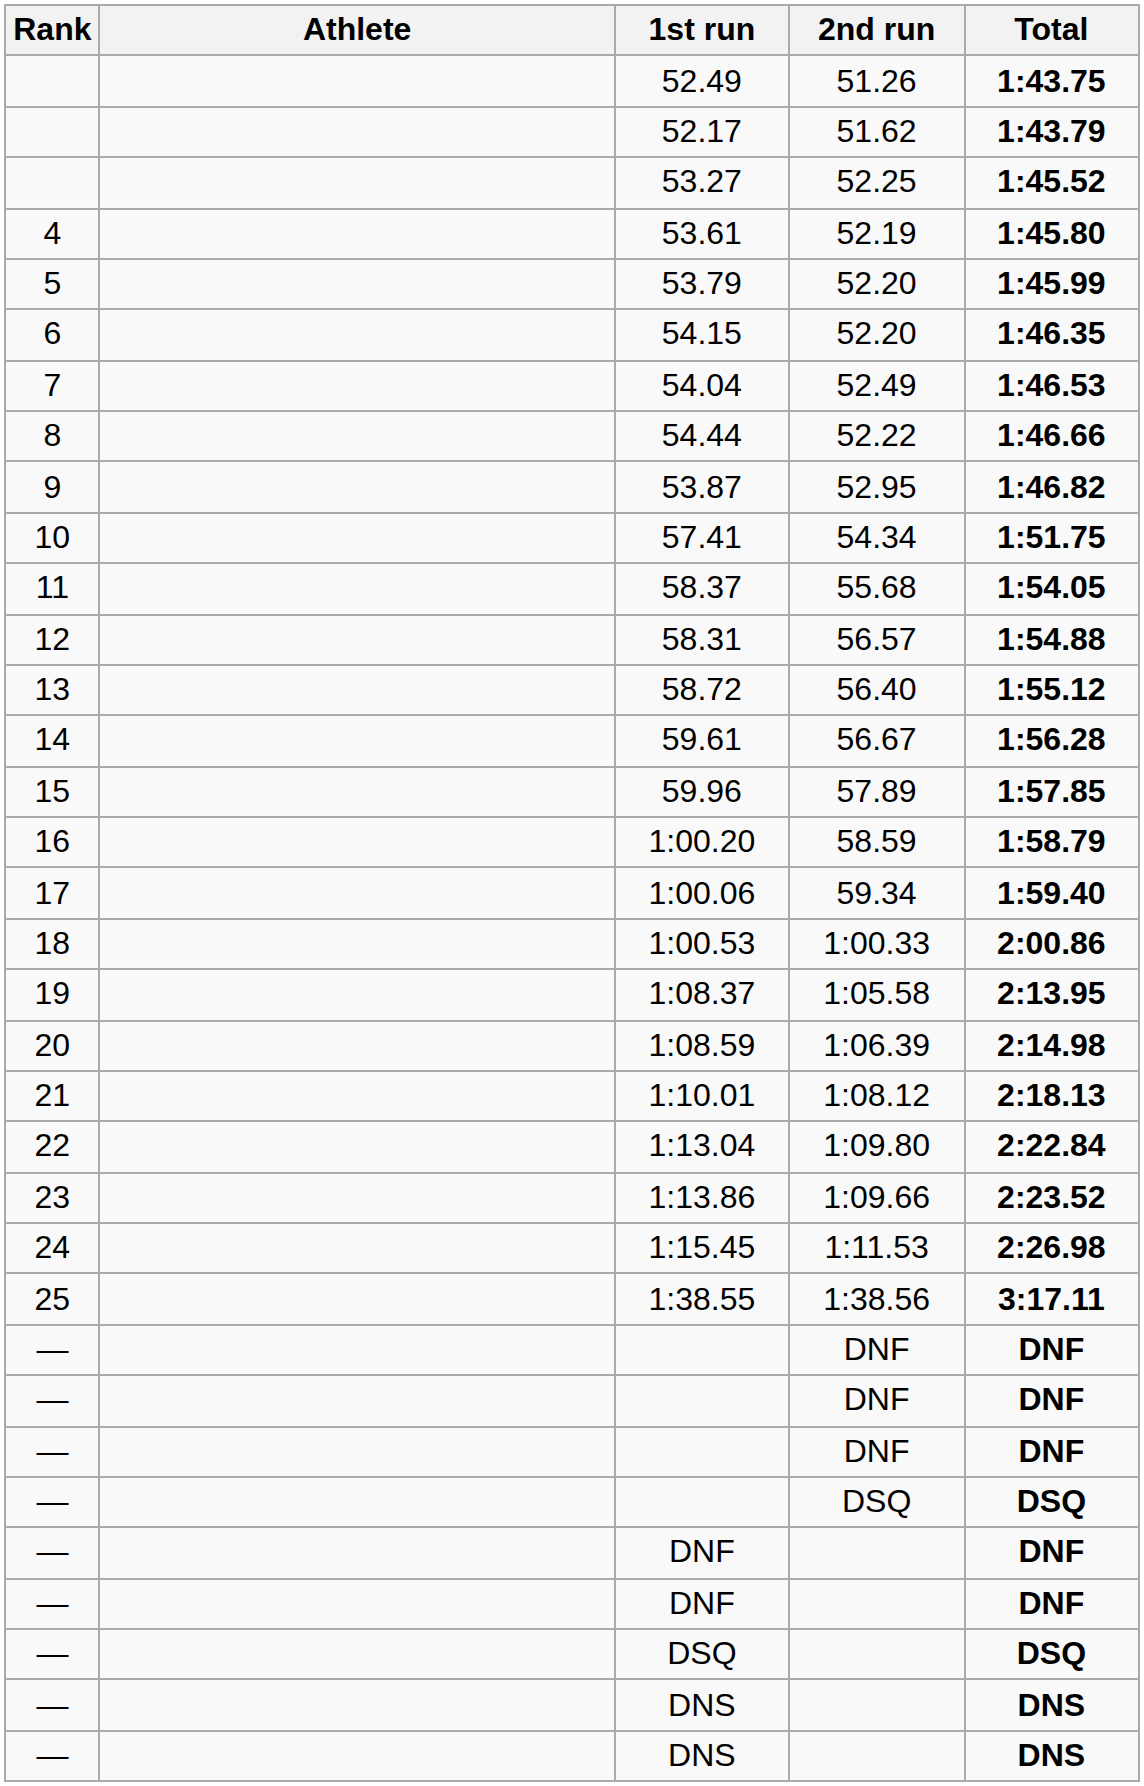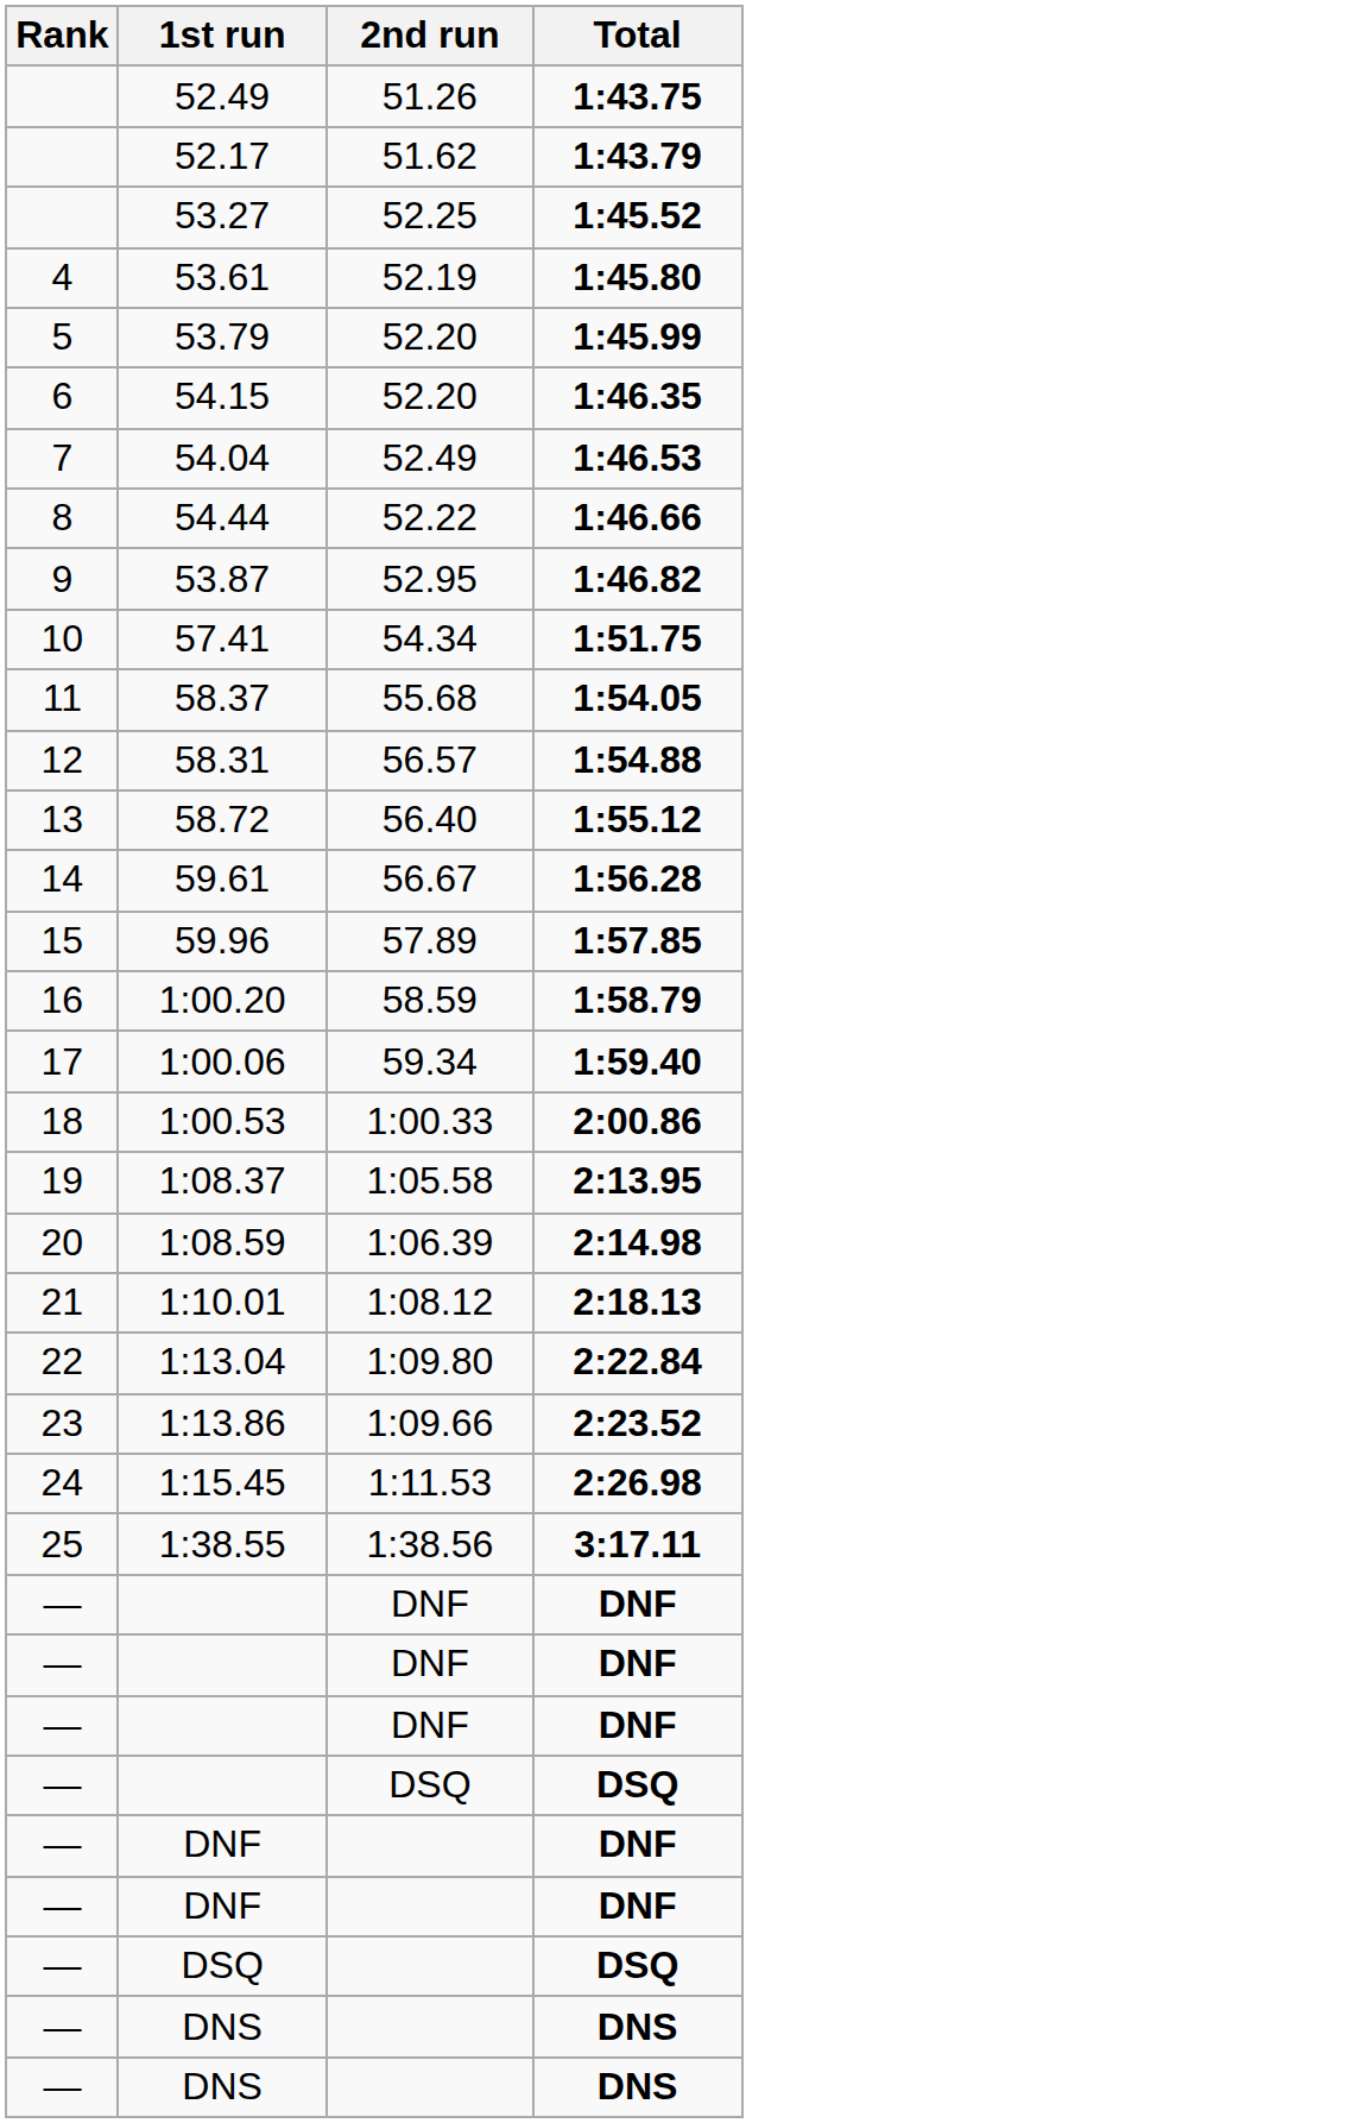 <table class=wikitable style="text-align:center">
 <tr>
 <th width=40>Rank</th>
-<th width=250>Athlete</th>
 <th width=80>1st run</th>
 <th width=80>2nd run</th>
 <th width=80>Total</th>
 </tr>
 <tr>
 <td></td>
-<td align=left></td>
 <td>52.49</td>
 <td>51.26</td>
 <td><strong>1:43.75</strong></td>
 </tr>
 <tr>
 <td></td>
-<td align=left></td>
 <td>52.17</td>
 <td>51.62</td>
 <td><strong>1:43.79</strong></td>
 </tr>
 <tr>
 <td></td>
-<td align=left></td>
 <td>53.27</td>
 <td>52.25</td>
 <td><strong>1:45.52</strong></td>
 </tr>
 <tr>
 <td>4</td>
-<td align=left></td>
 <td>53.61</td>
 <td>52.19</td>
 <td><strong>1:45.80</strong></td>
 </tr>
 <tr>
 <td>5</td>
-<td align=left></td>
 <td>53.79</td>
 <td>52.20</td>
 <td><strong>1:45.99</strong></td>
 </tr>
 <tr>
 <td>6</td>
-<td align=left></td>
 <td>54.15</td>
 <td>52.20</td>
 <td><strong>1:46.35</strong></td>
 </tr>
 <tr>
 <td>7</td>
-<td align=left></td>
 <td>54.04</td>
 <td>52.49</td>
 <td><strong>1:46.53</strong></td>
 </tr>
 <tr>
 <td>8</td>
-<td align=left></td>
 <td>54.44</td>
 <td>52.22</td>
 <td><strong>1:46.66</strong></td>
 </tr>
 <tr>
 <td>9</td>
-<td align=left></td>
 <td>53.87</td>
 <td>52.95</td>
 <td><strong>1:46.82</strong></td>
 </tr>
 <tr>
 <td>10</td>
-<td align=left></td>
 <td>57.41</td>
 <td>54.34</td>
 <td><strong>1:51.75</strong></td>
 </tr>
 <tr>
 <td>11</td>
-<td align=left></td>
 <td>58.37</td>
 <td>55.68</td>
 <td><strong>1:54.05</strong></td>
 </tr>
 <tr>
 <td>12</td>
-<td align=left></td>
 <td>58.31</td>
 <td>56.57</td>
 <td><strong>1:54.88</strong></td>
 </tr>
 <tr>
 <td>13</td>
-<td align=left></td>
 <td>58.72</td>
 <td>56.40</td>
 <td><strong>1:55.12</strong></td>
 </tr>
 <tr>
 <td>14</td>
-<td align=left></td>
 <td>59.61</td>
 <td>56.67</td>
 <td><strong>1:56.28</strong></td>
 </tr>
 <tr>
 <td>15</td>
-<td align=left></td>
 <td>59.96</td>
 <td>57.89</td>
 <td><strong>1:57.85</strong></td>
 </tr>
 <tr>
 <td>16</td>
-<td align=left></td>
 <td>1:00.20</td>
 <td>58.59</td>
 <td><strong>1:58.79</strong></td>
 </tr>
 <tr>
 <td>17</td>
-<td align=left></td>
 <td>1:00.06</td>
 <td>59.34</td>
 <td><strong>1:59.40</strong></td>
 </tr>
 <tr>
 <td>18</td>
-<td align=left></td>
 <td>1:00.53</td>
 <td>1:00.33</td>
 <td><strong>2:00.86</strong></td>
 </tr>
 <tr>
 <td>19</td>
-<td align=left></td>
 <td>1:08.37</td>
 <td>1:05.58</td>
 <td><strong>2:13.95</strong></td>
 </tr>
 <tr>
 <td>20</td>
-<td align=left></td>
 <td>1:08.59</td>
 <td>1:06.39</td>
 <td><strong>2:14.98</strong></td>
 </tr>
 <tr>
 <td>21</td>
-<td align=left></td>
 <td>1:10.01</td>
 <td>1:08.12</td>
 <td><strong>2:18.13</strong></td>
 </tr>
 <tr>
 <td>22</td>
-<td align=left></td>
 <td>1:13.04</td>
 <td>1:09.80</td>
 <td><strong>2:22.84</strong></td>
 </tr>
 <tr>
 <td>23</td>
-<td align=left></td>
 <td>1:13.86</td>
 <td>1:09.66</td>
 <td><strong>2:23.52</strong></td>
 </tr>
 <tr>
 <td>24</td>
-<td align=left></td>
 <td>1:15.45</td>
 <td>1:11.53</td>
 <td><strong>2:26.98</strong></td>
 </tr>
 <tr>
 <td>25</td>
-<td align=left></td>
 <td>1:38.55</td>
 <td>1:38.56</td>
 <td><strong>3:17.11</strong></td>
 </tr>
 <tr>
 <td>—</td>
-<td align=left></td>
 <td></td>
 <td>DNF</td>
 <td><strong>DNF</strong></td>
 </tr>
 <tr>
 <td>—</td>
-<td align=left></td>
 <td></td>
 <td>DNF</td>
 <td><strong>DNF</strong></td>
 </tr>
 <tr>
 <td>—</td>
-<td align=left></td>
 <td></td>
 <td>DNF</td>
 <td><strong>DNF</strong></td>
 </tr>
 <tr>
 <td>—</td>
-<td align=left></td>
 <td></td>
 <td>DSQ</td>
 <td><strong>DSQ</strong></td>
 </tr>
 <tr>
 <td>—</td>
-<td align=left></td>
 <td>DNF</td>
 <td></td>
 <td><strong>DNF</strong></td>
 </tr>
 <tr>
 <td>—</td>
-<td align=left></td>
 <td>DNF</td>
 <td></td>
 <td><strong>DNF</strong></td>
 </tr>
 <tr>
 <td>—</td>
-<td align=left></td>
 <td>DSQ</td>
 <td></td>
 <td><strong>DSQ</strong></td>
 </tr>
 <tr>
 <td>—</td>
-<td align=left></td>
 <td>DNS</td>
 <td></td>
 <td><strong>DNS</strong></td>
 </tr>
 <tr>
 <td>—</td>
-<td align=left></td>
 <td>DNS</td>
 <td></td>
 <td><strong>DNS</strong></td>
 </tr>
 </table>
